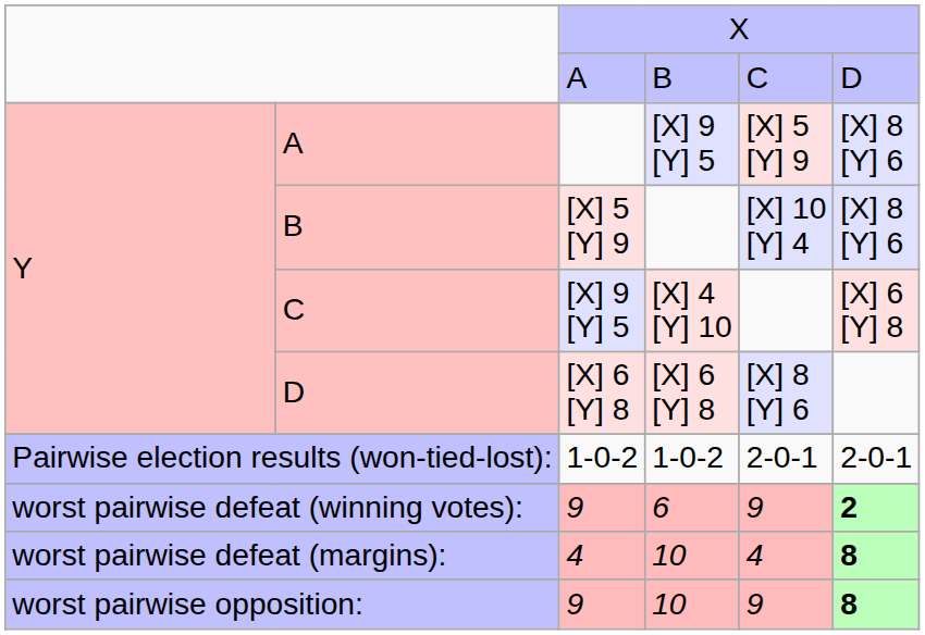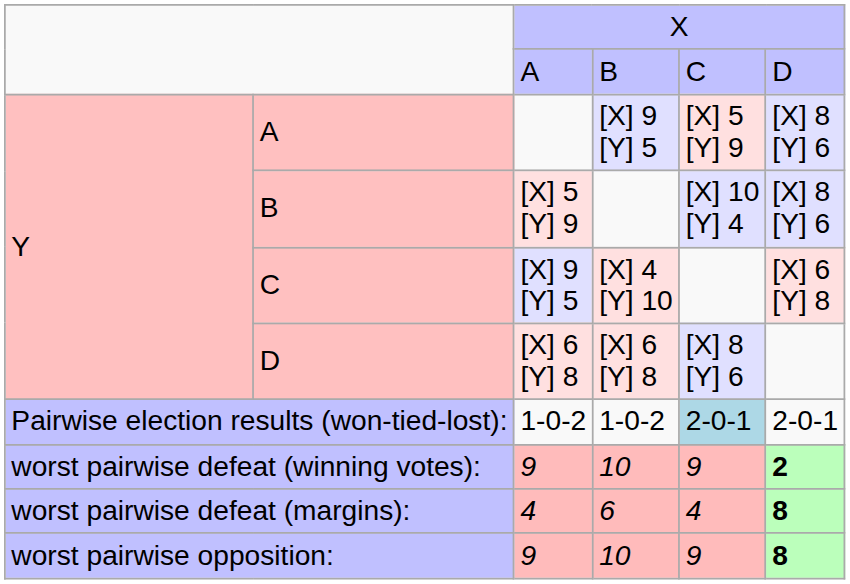 <table class=wikitable>
 <tr>
 <td colspan=2 rowspan=2></td>
 <td colspan=4 bgcolor="#c0c0ff" align=center>X</td>
 </tr>
 <tr>
 <td bgcolor="#c0c0ff">A</td>
 <td bgcolor="#c0c0ff">B</td>
 <td bgcolor="#c0c0ff">C</td>
 <td bgcolor="#c0c0ff">D</td>
 </tr>
 <tr>
 <td bgcolor="#ffc0c0" rowspan=4>Y</td>
 <td bgcolor="#ffc0c0">A</td>
 <td></td>
 <td bgcolor="#e0e0ff">[X] 9 <br>[Y] 5</td>
 <td bgcolor="#ffe0e0">[X] 5 <br>[Y] 9</td>
 <td bgcolor="#e0e0ff">[X] 8 <br>[Y] 6</td>
 </tr>
 <tr>
 <td bgcolor="#ffc0c0">B</td>
 <td bgcolor="#ffe0e0">[X] 5 <br>[Y] 9</td>
 <td></td>
 <td bgcolor="#e0e0ff">[X] 10 <br>[Y] 4</td>
 <td bgcolor="#e0e0ff">[X] 8 <br>[Y] 6</td>
 </tr>
 <tr>
 <td bgcolor="#ffc0c0">C</td>
 <td bgcolor="#e0e0ff">[X] 9 <br>[Y] 5</td>
 <td bgcolor="#ffe0e0">[X] 4 <br>[Y] 10</td>
 <td></td>
 <td bgcolor="#ffe0e0">[X] 6 <br>[Y] 8</td>
 </tr>
 <tr>
 <td bgcolor="#ffc0c0">D</td>
 <td bgcolor="#ffe0e0">[X] 6 <br>[Y] 8</td>
 <td bgcolor="#ffe0e0">[X] 6 <br>[Y] 8</td>
 <td bgcolor="#e0e0ff">[X] 8 <br>[Y] 6</td>
 <td></td>
 </tr>
 <tr>
 <td colspan=2 bgcolor="#c0c0ff">Pairwise election results (won-tied-lost):</td>
 <td>1-0-2</td>
 <td>1-0-2</td>
-<td>2-0-1</td>
+<td style="background: lightblue;">2-0-1</td>
 <td>2-0-1</td>
 </tr>
 <tr>
 <td colspan=2 bgcolor="#c0c0ff">worst pairwise defeat (winning votes):</td>
 <td bgcolor=#ffbbbb><em>9</em></td>
-<td bgcolor=#ffbbbb><em>6</em></td>
+<td bgcolor=#ffbbbb><em>10</em></td>
 <td bgcolor=#ffbbbb><em>9</em></td>
 <td bgcolor=#bbffbb><strong>2</strong></td>
 </tr>
 <tr>
 <td colspan=2 bgcolor="#c0c0ff">worst pairwise defeat (margins):</td>
 <td bgcolor=#ffbbbb><em>4</em></td>
-<td bgcolor=#ffbbbb><em>10</em></td>
+<td bgcolor=#ffbbbb><em>6</em></td>
 <td bgcolor=#ffbbbb><em>4</em></td>
 <td bgcolor=#bbffbb><strong>8</strong></td>
 </tr>
 <tr>
 <td colspan=2 bgcolor="#c0c0ff">worst pairwise opposition:</td>
 <td bgcolor=#ffbbbb><em>9</em></td>
 <td bgcolor=#ffbbbb><em>10</em></td>
 <td bgcolor=#ffbbbb><em>9</em></td>
 <td bgcolor=#bbffbb><strong>8</strong></td>
 </tr>
 </table>
